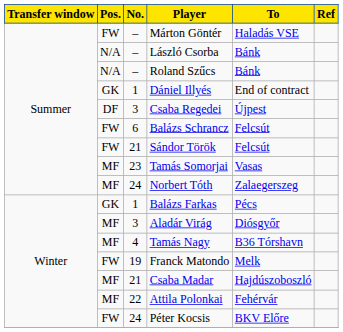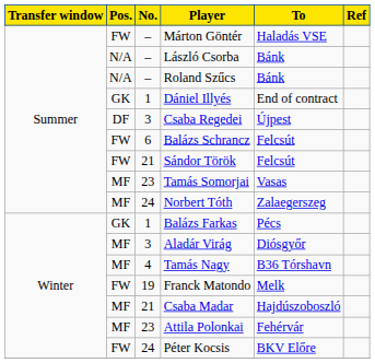 <table class="wikitable plainrowheaders sortable">
 <tr>
 <th style="background-color:#FDE500;color:black;border:1px solid #004292">Transfer window</th>
 <th style="background-color:#FDE500;color:black;border:1px solid #004292">Pos.</th>
 <th style="background-color:#FDE500;color:black;border:1px solid #004292">No.</th>
 <th style="background-color:#FDE500;color:black;border:1px solid #004292">Player</th>
 <th style="background-color:#FDE500;color:black;border:1px solid #004292">To</th>
 <th style="background-color:#FDE500;color:black;border:1px solid #004292">Ref</th>
 </tr>
 <tr>
 <td rowspan="9" style="text-align:center;">Summer</td>
 <td style="text-align:center;">FW</td>
 <td style="text-align:center;">–</td>
 <td style="text-align:left;"> Márton Göntér</td>
 <td style="text-align:left;"><a href='#'>Haladás VSE</a></td>
 <td></td>
 </tr>
 <tr>
 <td style="text-align:center;">N/A</td>
 <td style="text-align:center;">–</td>
 <td style="text-align:left;"> László Csorba</td>
 <td style="text-align:left;"><a href='#'>Bánk</a></td>
 <td></td>
 </tr>
 <tr>
 <td style="text-align:center;">N/A</td>
 <td style="text-align:center;">–</td>
 <td style="text-align:left;"> Roland Szűcs</td>
 <td style="text-align:left;"><a href='#'>Bánk</a></td>
 <td></td>
 </tr>
 <tr>
 <td style="text-align:center;">GK</td>
 <td style="text-align:center;">1</td>
 <td style="text-align:left;"> <a href='#'>Dániel Illyés</a></td>
 <td style="text-align:left;">End of contract</td>
 <td></td>
 </tr>
 <tr>
 <td style="text-align:center;">DF</td>
 <td style="text-align:center;">3</td>
 <td style="text-align:left;"> <a href='#'>Csaba Regedei</a></td>
 <td style="text-align:left;"><a href='#'>Újpest</a></td>
 <td></td>
 </tr>
 <tr>
 <td style="text-align:center;">FW</td>
 <td style="text-align:center;">6</td>
 <td style="text-align:left;"> <a href='#'>Balázs Schrancz</a></td>
 <td style="text-align:left;"><a href='#'>Felcsút</a></td>
 <td></td>
 </tr>
 <tr>
 <td style="text-align:center;">FW</td>
 <td style="text-align:center;">21</td>
 <td style="text-align:left;"> <a href='#'>Sándor Török</a></td>
 <td style="text-align:left;"><a href='#'>Felcsút</a></td>
 <td></td>
 </tr>
 <tr>
 <td style="text-align:center;">MF</td>
 <td style="text-align:center;">23</td>
 <td style="text-align:left;"> <a href='#'>Tamás Somorjai</a></td>
 <td style="text-align:left;"><a href='#'>Vasas</a></td>
 <td></td>
 </tr>
 <tr>
 <td style="text-align:center;">MF</td>
 <td style="text-align:center;">24</td>
 <td style="text-align:left;"> <a href='#'>Norbert Tóth</a></td>
 <td style="text-align:left;"><a href='#'>Zalaegerszeg</a></td>
 <td></td>
 </tr>
 <tr>
 <td rowspan="7" style="text-align:center;">Winter</td>
 <td style="text-align:center;">GK</td>
 <td style="text-align:center;">1</td>
 <td style="text-align:left;"> <a href='#'>Balázs Farkas</a></td>
 <td style="text-align:left;"><a href='#'>Pécs</a></td>
 <td></td>
 </tr>
 <tr>
 <td style="text-align:center;">MF</td>
 <td style="text-align:center;">3</td>
 <td style="text-align:left;"> <a href='#'>Aladár Virág</a></td>
 <td style="text-align:left;"><a href='#'>Diósgyőr</a></td>
 <td></td>
 </tr>
 <tr>
 <td style="text-align:center;">MF</td>
 <td style="text-align:center;">4</td>
 <td style="text-align:left;"> <a href='#'>Tamás Nagy</a></td>
 <td style="text-align:left;"> <a href='#'>B36 Tórshavn</a></td>
 <td></td>
 </tr>
 <tr>
 <td style="text-align:center;">FW</td>
 <td style="text-align:center;">19</td>
 <td style="text-align:left;"> Franck Matondo</td>
 <td style="text-align:left;"> <a href='#'>Melk</a></td>
 <td></td>
 </tr>
 <tr>
 <td style="text-align:center;">MF</td>
 <td style="text-align:center;">21</td>
 <td style="text-align:left;"> <a href='#'>Csaba Madar</a></td>
 <td style="text-align:left;"><a href='#'>Hajdúszoboszló</a></td>
 <td></td>
 </tr>
 <tr>
 <td style="text-align:center;">MF</td>
-<td style="text-align:center;">22</td>
+<td style="text-align:center;">23</td>
 <td style="text-align:left;"> <a href='#'>Attila Polonkai</a></td>
 <td style="text-align:left;"><a href='#'>Fehérvár</a></td>
 <td></td>
 </tr>
 <tr>
 <td style="text-align:center;">FW</td>
 <td style="text-align:center;">24</td>
 <td style="text-align:left;"> Péter Kocsis</td>
 <td style="text-align:left;"><a href='#'>BKV Előre</a></td>
 <td></td>
 </tr>
 <tr>
 </tr>
 </table>
